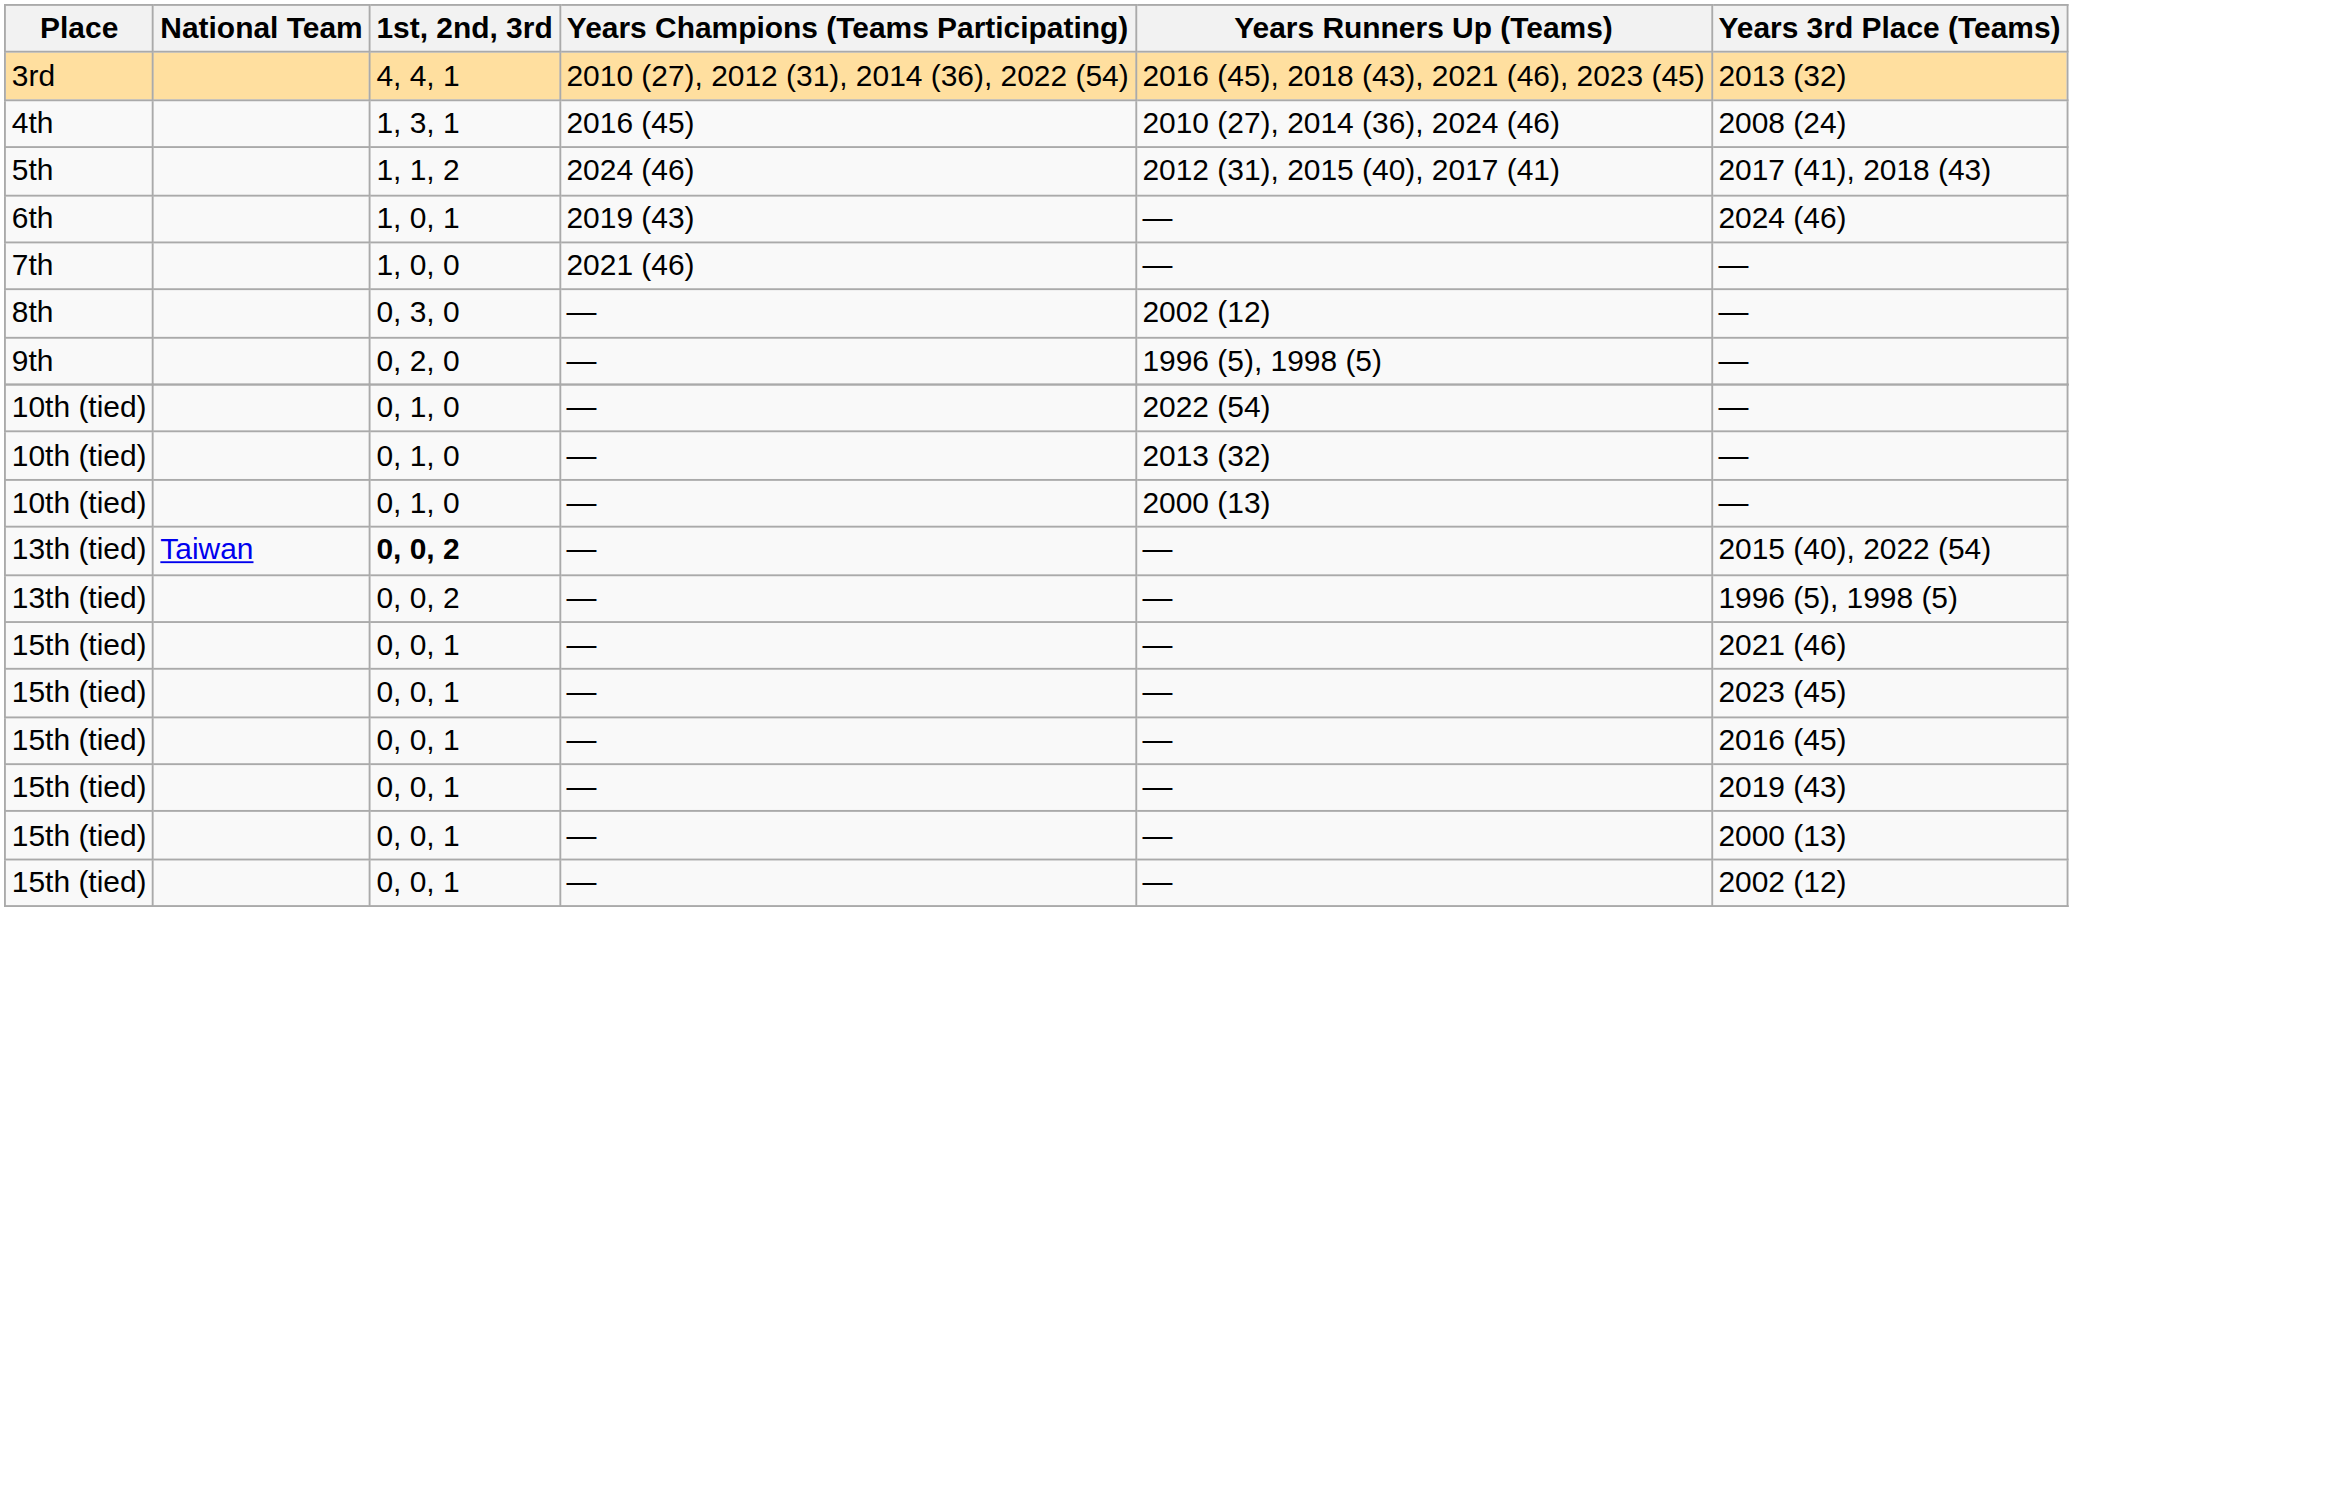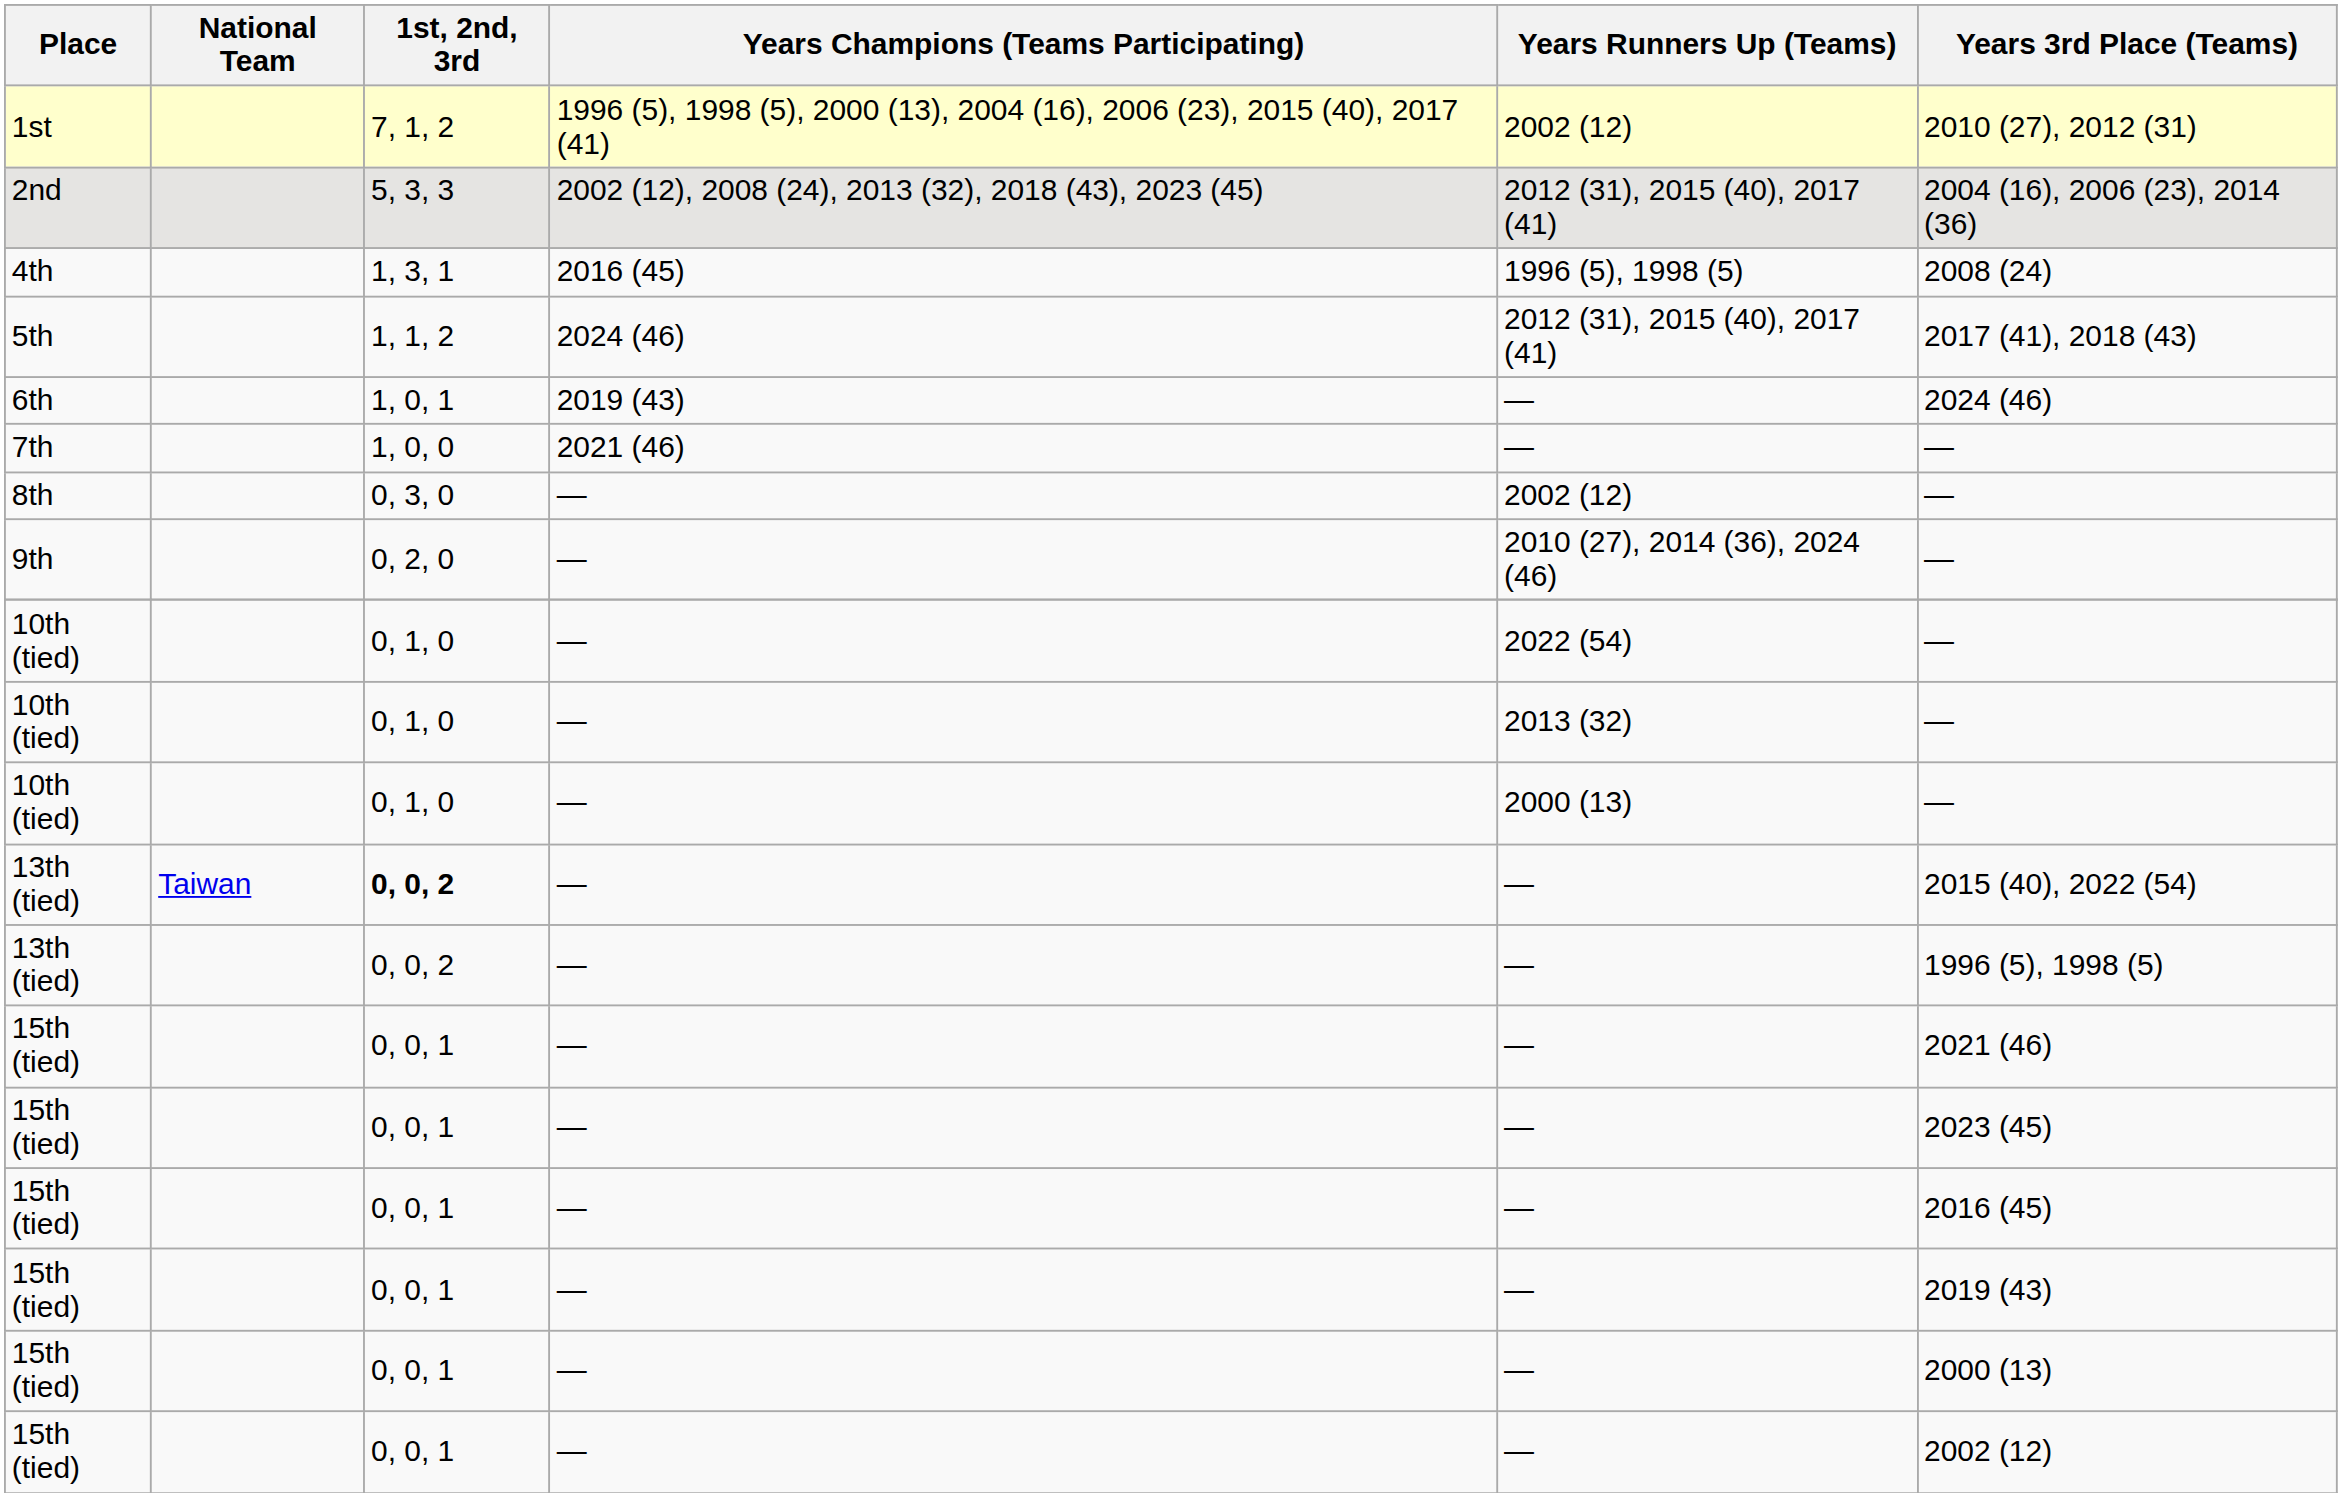 <table class="wikitable">
 <tr>
 <th>Place</th>
 <th>National Team</th>
 <th>1st, 2nd, 3rd</th>
 <th>Years Champions (Teams Participating)</th>
 <th>Years Runners Up (Teams)</th>
 <th>Years 3rd Place (Teams)</th>
 </tr>
-<tr valign="top" style="background:#ffdf9f;">
-<td>3rd</td>
+<tr style="background:#ffc;">
+<td>1st</td>
 <td></td>
-<td>4, 4, 1</td>
-<td>2010 (27), 2012 (31), 2014 (36), 2022 (54)</td>
-<td>2016 (45), 2018 (43), 2021 (46), 2023 (45)</td>
-<td>2013 (32)</td>
+<td>7, 1, 2</td>
+<td>1996 (5), 1998 (5), 2000 (13), 2004 (16), 2006 (23), 2015 (40), 2017 (41)</td>
+<td>2002 (12)</td>
+<td>2010 (27), 2012 (31)</td>
+</tr>
+<tr valign="top" style="background:#E5E4E2;">
+<td>2nd</td>
+<td></td>
+<td>5, 3, 3</td>
+<td>2002 (12), 2008 (24), 2013 (32), 2018 (43), 2023 (45)</td>
+<td>2012 (31), 2015 (40), 2017 (41)</td>
+<td>2004 (16), 2006 (23), 2014 (36)</td>
 </tr>
 <tr>
 <td>4th</td>
 <td></td>
 <td>1, 3, 1</td>
 <td>2016 (45)</td>
-<td>2010 (27), 2014 (36), 2024 (46)</td>
+<td>1996 (5), 1998 (5)</td>
 <td>2008 (24)</td>
 </tr>
 <tr>
 <td>5th</td>
 <td></td>
 <td>1, 1, 2</td>
 <td>2024 (46)</td>
 <td>2012 (31), 2015 (40), 2017 (41)</td>
 <td>2017 (41), 2018 (43)</td>
 </tr>
 <tr>
 <td>6th</td>
 <td></td>
 <td>1, 0, 1</td>
 <td>2019 (43)</td>
 <td>—</td>
 <td>2024 (46)</td>
 </tr>
 <tr>
 <td>7th</td>
 <td></td>
 <td>1, 0, 0</td>
 <td>2021 (46)</td>
 <td>—</td>
 <td>—</td>
 </tr>
 <tr>
 <td>8th</td>
 <td></td>
 <td>0, 3, 0</td>
 <td>—</td>
 <td>2002 (12)</td>
 <td>—</td>
 </tr>
 <tr>
 <td>9th</td>
 <td></td>
 <td>0, 2, 0</td>
 <td>—</td>
-<td>1996 (5), 1998 (5)</td>
+<td>2010 (27), 2014 (36), 2024 (46)</td>
 <td>—</td>
 </tr>
 <tr>
 </tr>
 <tr>
 <td>10th (tied)</td>
 <td></td>
 <td>0, 1, 0</td>
 <td>—</td>
 <td>2022 (54)</td>
 <td>—</td>
 </tr>
 <tr>
 <td>10th (tied)</td>
 <td></td>
 <td>0, 1, 0</td>
 <td>—</td>
 <td>2013 (32)</td>
 <td>—</td>
 </tr>
 <tr>
 <td>10th (tied)</td>
 <td></td>
 <td>0, 1, 0</td>
 <td>—</td>
 <td>2000 (13)</td>
 <td>—</td>
 </tr>
 <tr>
 <td>13th (tied)</td>
 <td> <a href='#'>Taiwan</a></td>
 <td><strong>0, 0, 2</strong></td>
 <td>—</td>
 <td>—</td>
 <td>2015 (40), 2022 (54)</td>
 </tr>
 <tr>
 <td>13th (tied)</td>
 <td></td>
 <td>0, 0, 2</td>
 <td>—</td>
 <td>—</td>
 <td>1996 (5), 1998 (5)</td>
 </tr>
 <tr>
 <td>15th (tied)</td>
 <td></td>
 <td>0, 0, 1</td>
 <td>—</td>
 <td>—</td>
 <td>2021 (46)</td>
 </tr>
 <tr>
 <td>15th (tied)</td>
 <td></td>
 <td>0, 0, 1</td>
 <td>—</td>
 <td>—</td>
 <td>2023 (45)</td>
 </tr>
 <tr>
 <td>15th (tied)</td>
 <td></td>
 <td>0, 0, 1</td>
 <td>—</td>
 <td>—</td>
 <td>2016 (45)</td>
 </tr>
 <tr>
 <td>15th (tied)</td>
 <td></td>
 <td>0, 0, 1</td>
 <td>—</td>
 <td>—</td>
 <td>2019 (43)</td>
 </tr>
 <tr>
 <td>15th (tied)</td>
 <td></td>
 <td>0, 0, 1</td>
 <td>—</td>
 <td>—</td>
 <td>2000 (13)</td>
 </tr>
 <tr>
 <td>15th (tied)</td>
 <td></td>
 <td>0, 0, 1</td>
 <td>—</td>
 <td>—</td>
 <td>2002 (12)</td>
 </tr>
 <tr>
 </tr>
 </table>
